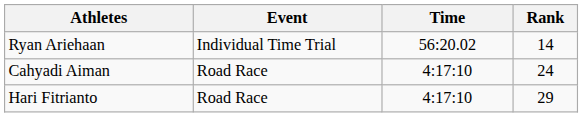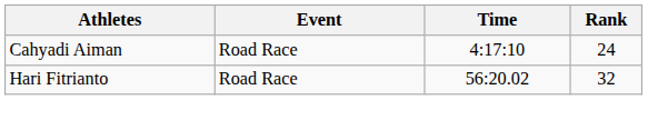 <table class=wikitable style="font-size:90%; text-align:center">
 <tr>
 <th width="160">Athletes</th>
 <th width="160">Event</th>
 <th width="110">Time</th>
 <th width="50">Rank</th>
-</tr>
-<tr>
-<td align=left>Ryan Ariehaan</td>
-<td align=left>Individual Time Trial</td>
-<td>56:20.02</td>
-<td>14</td>
 </tr>
 <tr>
 <td align=left>Cahyadi Aiman</td>
 <td align=left>Road Race</td>
 <td>4:17:10</td>
 <td>24</td>
 </tr>
 <tr>
 <td align=left>Hari Fitrianto</td>
 <td align=left>Road Race</td>
-<td>4:17:10</td>
-<td>29</td>
+<td>56:20.02</td>
+<td>32</td>
 </tr>
 </table>
